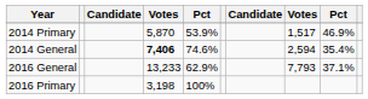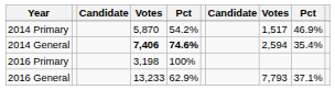 <table class="wikitable" style="margin:0.5em ; font-size:95%">
 <tr>
 <th>Year</th>
 <th></th>
 <th>Candidate</th>
 <th>Votes</th>
 <th>Pct</th>
 <th></th>
 <th>Candidate</th>
 <th>Votes</th>
 <th>Pct</th>
 <th></th>
 </tr>
 <tr>
 </tr>
 <tr>
 <td>2014 Primary</td>
 <td></td>
 <td></td>
 <td>5,870</td>
-<td>53.9%</td>
+<td>54.2%</td>
 <td></td>
 <td></td>
 <td>1,517</td>
 <td>46.9%</td>
 <td></td>
 </tr>
 <tr>
 <td>2014 General</td>
 <td></td>
 <td></td>
 <td><strong>7,406</strong></td>
-<td>74.6%</td>
+<td><strong>74.6%</strong></td>
 <td></td>
 <td></td>
 <td>2,594</td>
 <td>35.4%</td>
+<td></td>
+</tr>
+<tr>
+<td>2016 Primary</td>
+<td></td>
+<td></td>
+<td>3,198</td>
+<td>100%</td>
+<td></td>
+<td></td>
+<td></td>
+<td></td>
 <td></td>
 </tr>
 <tr>
 <td>2016 General</td>
 <td></td>
 <td></td>
 <td>13,233</td>
 <td>62.9%</td>
 <td></td>
 <td></td>
 <td>7,793</td>
 <td>37.1%</td>
 <td></td>
 </tr>
-<tr>
-<td>2016 Primary</td>
-<td></td>
-<td></td>
-<td>3,198</td>
-<td>100%</td>
-<td></td>
-<td></td>
-<td></td>
-<td></td>
-<td></td>
-</tr>
 </table>
